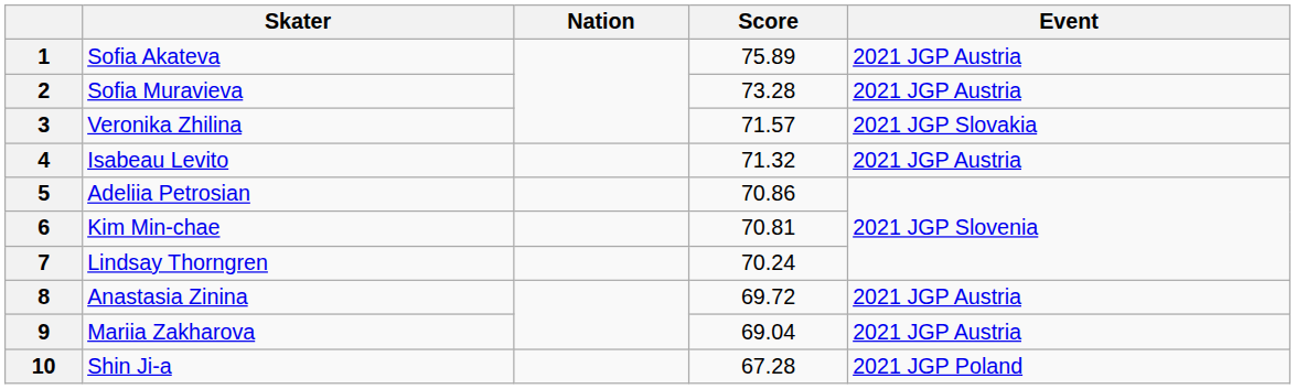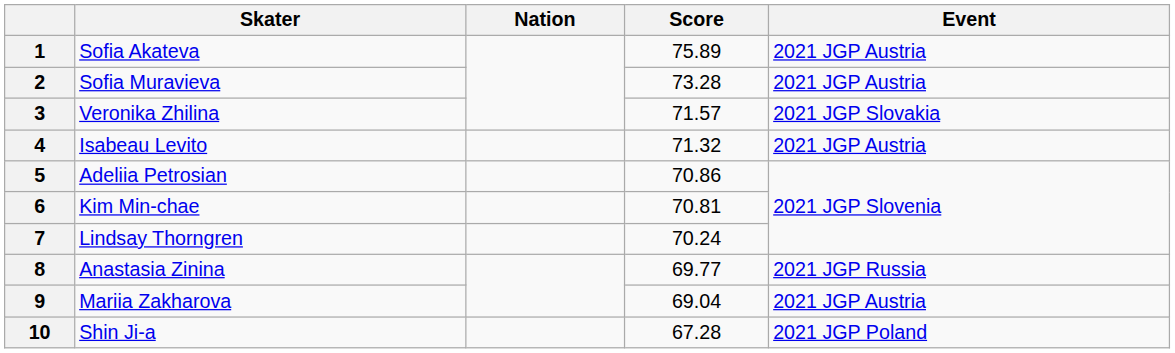 <table class="wikitable sortable" style="text-align:left; width:75%">
 <tr>
 <th scope="col"></th>
 <th scope="col">Skater</th>
 <th scope="col">Nation</th>
 <th scope="col">Score</th>
 <th scope="col">Event</th>
 </tr>
 <tr>
 <th scope="row">1</th>
 <td><a href='#'>Sofia Akateva</a></td>
 <td rowspan="3"></td>
 <td style="text-align:center;">75.89</td>
 <td><a href='#'>2021 JGP Austria</a></td>
 </tr>
 <tr>
 <th scope="row">2</th>
 <td><a href='#'>Sofia Muravieva</a></td>
 <td style="text-align:center;">73.28</td>
 <td><a href='#'>2021 JGP Austria</a></td>
 </tr>
 <tr>
 <th scope="row">3</th>
 <td><a href='#'>Veronika Zhilina</a></td>
 <td style="text-align:center;">71.57</td>
 <td><a href='#'>2021 JGP Slovakia</a></td>
 </tr>
 <tr>
 <th scope="row">4</th>
 <td><a href='#'>Isabeau Levito</a></td>
 <td></td>
 <td style="text-align:center;">71.32</td>
 <td><a href='#'>2021 JGP Austria</a></td>
 </tr>
 <tr>
 <th scope="row">5</th>
 <td><a href='#'>Adeliia Petrosian</a></td>
 <td></td>
 <td style="text-align:center;">70.86</td>
 <td rowspan="3"><a href='#'>2021 JGP Slovenia</a></td>
 </tr>
 <tr>
 <th scope="row">6</th>
 <td><a href='#'>Kim Min-chae</a></td>
 <td></td>
 <td style="text-align:center;">70.81</td>
 </tr>
 <tr>
 <th scope="row">7</th>
 <td><a href='#'>Lindsay Thorngren</a></td>
 <td></td>
 <td style="text-align:center;">70.24</td>
 </tr>
 <tr>
 <th scope="row">8</th>
 <td><a href='#'>Anastasia Zinina</a></td>
 <td rowspan="2"></td>
-<td style="text-align:center;">69.72</td>
-<td><a href='#'>2021 JGP Austria</a></td>
+<td style="text-align:center;">69.77</td>
+<td><a href='#'>2021 JGP Russia</a></td>
 </tr>
 <tr>
 <th scope="row">9</th>
 <td><a href='#'>Mariia Zakharova</a></td>
 <td style="text-align:center;">69.04</td>
 <td><a href='#'>2021 JGP Austria</a></td>
 </tr>
 <tr>
 <th scope="row">10</th>
 <td><a href='#'>Shin Ji-a</a></td>
 <td></td>
 <td style="text-align:center;">67.28</td>
 <td><a href='#'>2021 JGP Poland</a></td>
 </tr>
 </table>
